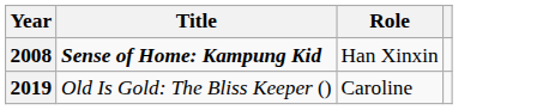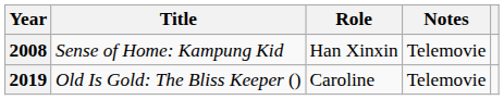 <table class="wikitable sortable plainrowheaders">
 <tr>
 <th scope="col">Year</th>
 <th scope="col">Title</th>
 <th scope="col">Role</th>
+<th scope="col" class="unsortable">Notes</th>
 <th scope="col" class="unsortable"></th>
 </tr>
 <tr>
 <th scope="row">2008</th>
-<td><strong><em>Sense of Home: Kampung Kid</em></strong></td>
+<td><em>Sense of Home: Kampung Kid</em></td>
 <td>Han Xinxin</td>
+<td>Telemovie</td>
 <td></td>
 </tr>
 <tr>
 <th scope="row">2019</th>
 <td><em>Old Is Gold: The Bliss Keeper</em> ()</td>
 <td>Caroline</td>
+<td>Telemovie</td>
 <td></td>
 </tr>
 </table>
